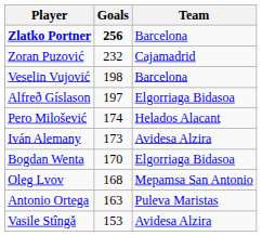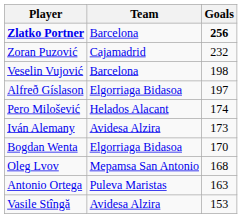 <table class="wikitable">
 <tr>
 <th>Player</th>
+<th>Team</th>
 <th>Goals</th>
-<th>Team</th>
 </tr>
 <tr>
 <td> <strong><a href='#'>Zlatko Portner</a></strong></td>
+<td><a href='#'>Barcelona</a></td>
 <td style="text-align:center;"><strong>256</strong></td>
-<td><a href='#'>Barcelona</a></td>
 </tr>
 <tr>
 <td> <a href='#'>Zoran Puzović</a></td>
+<td><a href='#'>Cajamadrid</a></td>
 <td style="text-align:center;">232</td>
-<td><a href='#'>Cajamadrid</a></td>
 </tr>
 <tr>
 <td> <a href='#'>Veselin Vujović</a></td>
+<td><a href='#'>Barcelona</a></td>
 <td style="text-align:center;">198</td>
-<td><a href='#'>Barcelona</a></td>
 </tr>
 <tr>
 <td> <a href='#'>Alfreð Gíslason</a></td>
+<td><a href='#'>Elgorriaga Bidasoa</a></td>
 <td style="text-align:center;">197</td>
-<td><a href='#'>Elgorriaga Bidasoa</a></td>
 </tr>
 <tr>
 <td> <a href='#'>Pero Milošević</a></td>
+<td><a href='#'>Helados Alacant</a></td>
 <td style="text-align:center;">174</td>
-<td><a href='#'>Helados Alacant</a></td>
 </tr>
 <tr>
 <td> <a href='#'>Iván Alemany</a></td>
+<td><a href='#'>Avidesa Alzira</a></td>
 <td style="text-align:center;">173</td>
-<td><a href='#'>Avidesa Alzira</a></td>
 </tr>
 <tr>
 <td> <a href='#'>Bogdan Wenta</a></td>
+<td><a href='#'>Elgorriaga Bidasoa</a></td>
 <td style="text-align:center;">170</td>
-<td><a href='#'>Elgorriaga Bidasoa</a></td>
 </tr>
 <tr>
 <td> <a href='#'>Oleg Lvov</a></td>
+<td><a href='#'>Mepamsa San Antonio</a></td>
 <td style="text-align:center;">168</td>
-<td><a href='#'>Mepamsa San Antonio</a></td>
 </tr>
 <tr>
 <td> <a href='#'>Antonio Ortega</a></td>
+<td><a href='#'>Puleva Maristas</a></td>
 <td style="text-align:center;">163</td>
-<td><a href='#'>Puleva Maristas</a></td>
 </tr>
 <tr>
 <td> <a href='#'>Vasile Stîngă</a></td>
+<td><a href='#'>Avidesa Alzira</a></td>
 <td style="text-align:center;">153</td>
-<td><a href='#'>Avidesa Alzira</a></td>
 </tr>
 </table>
